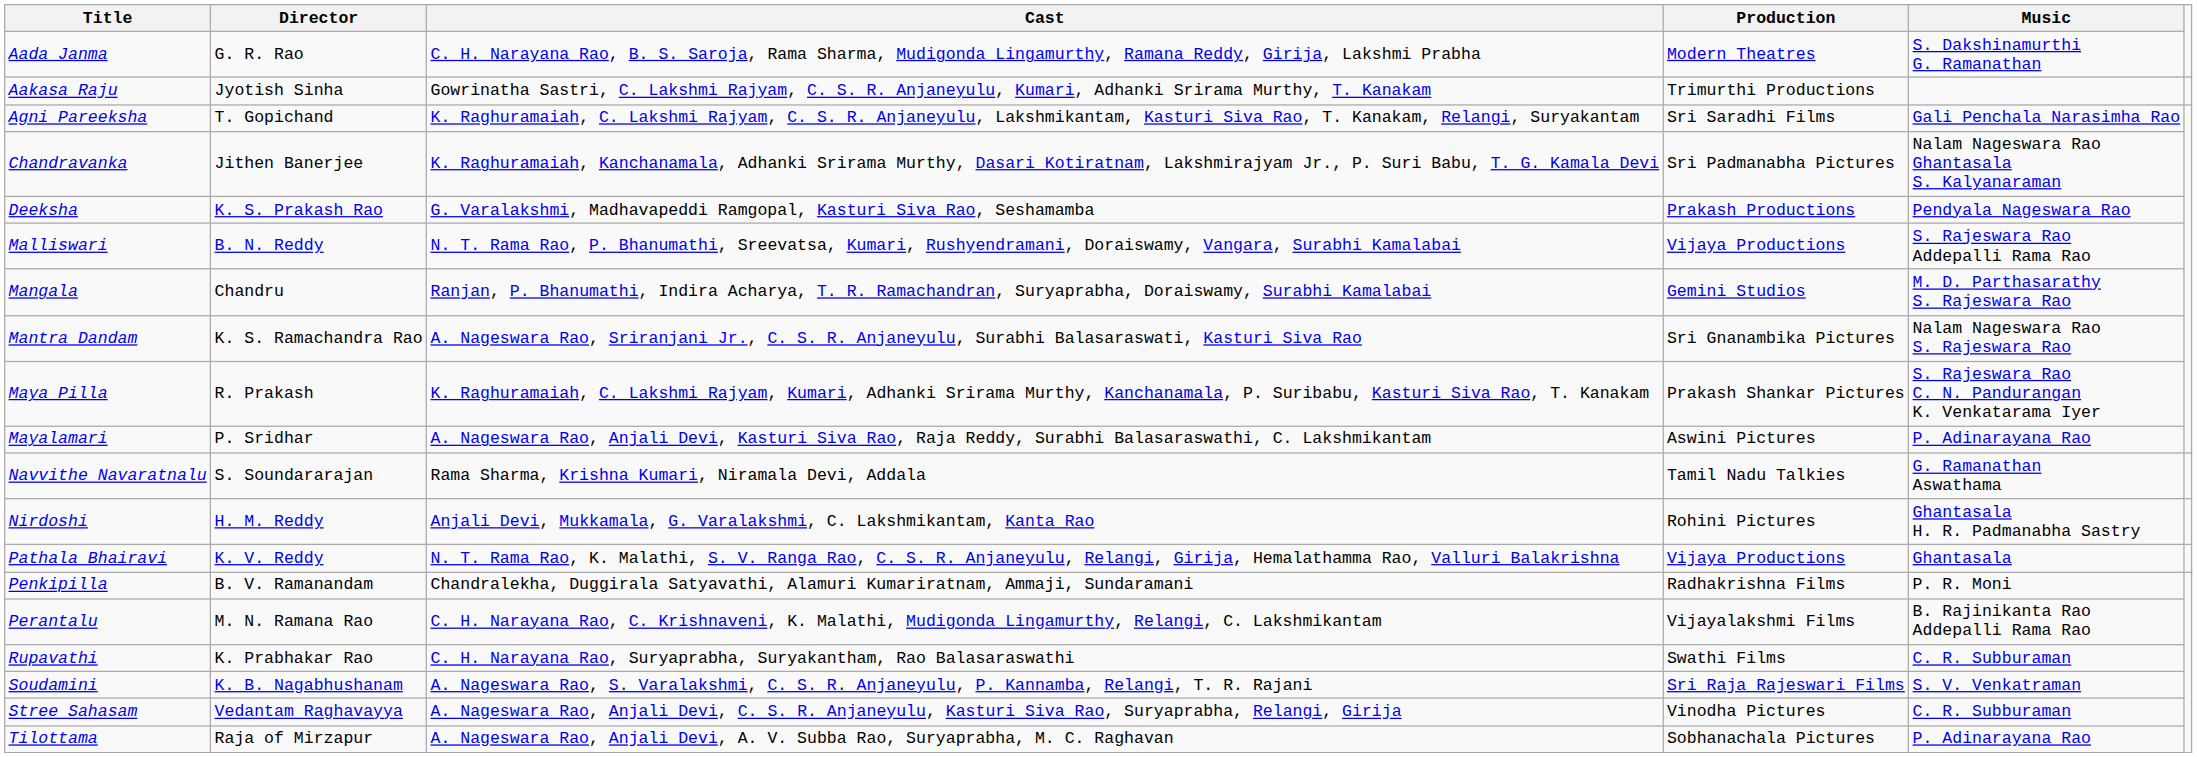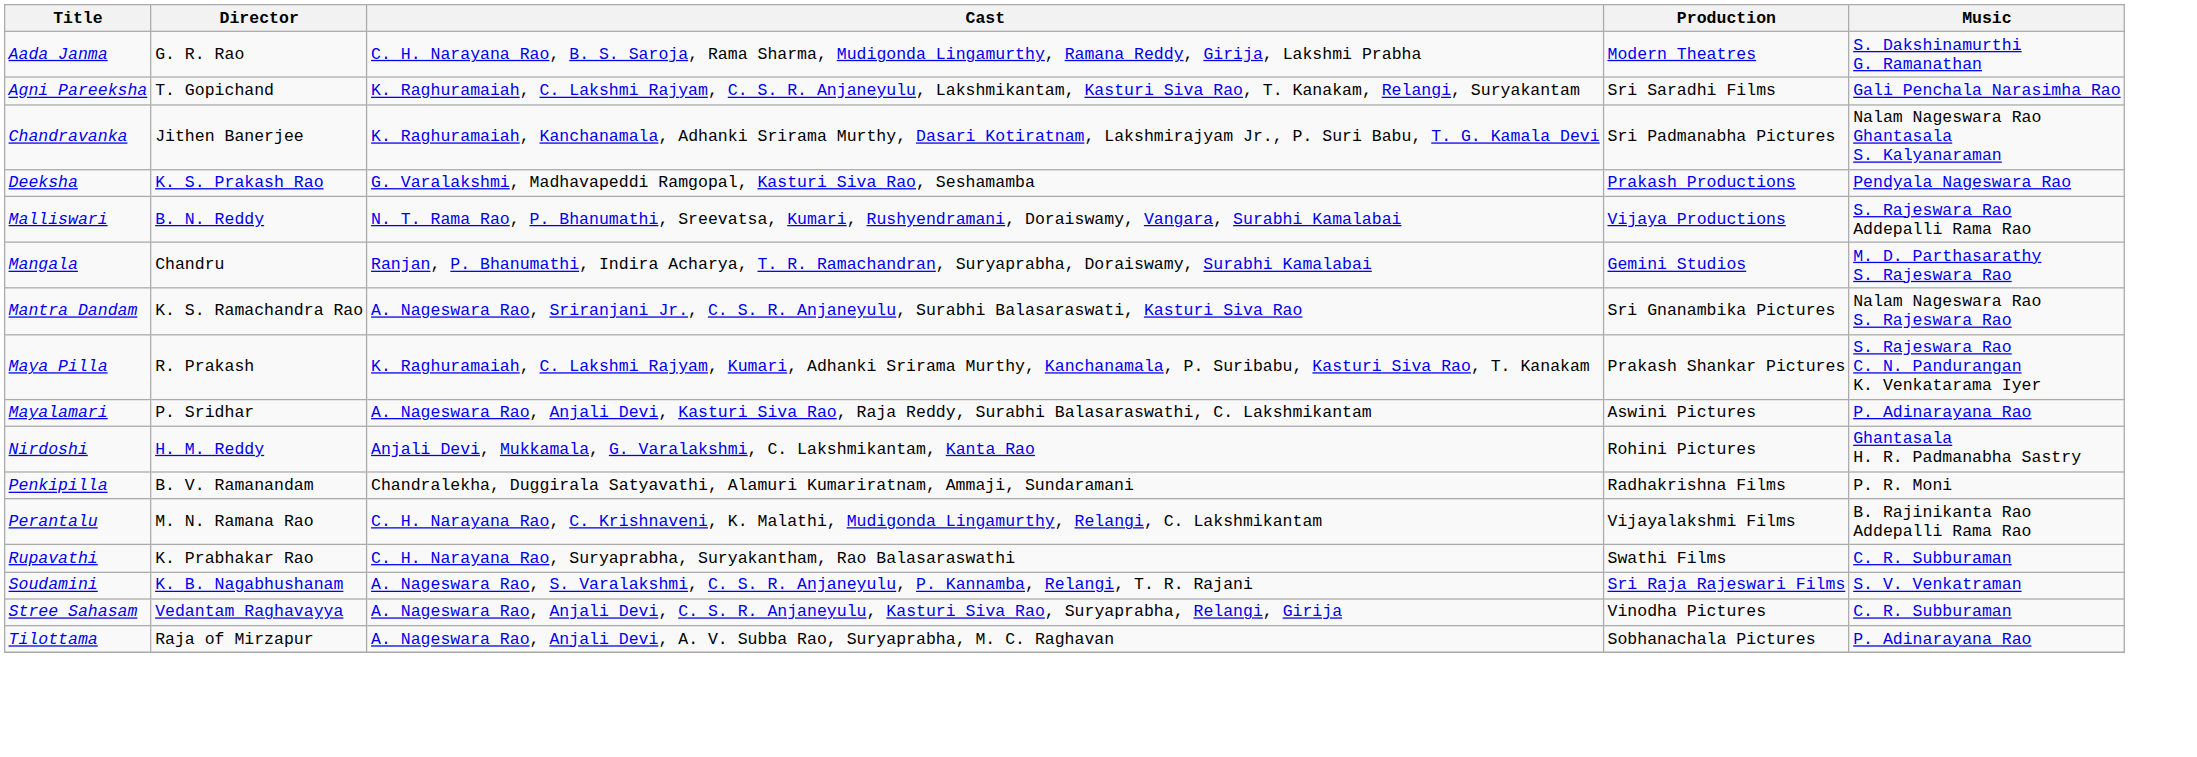 <table class="wikitable">
 <tr>
 <th>Title</th>
 <th>Director</th>
 <th>Cast</th>
 <th>Production</th>
 <th>Music</th>
 </tr>
 <tr>
 <td><em><a href='#'>Aada Janma</a></em></td>
 <td>G. R. Rao</td>
 <td><a href='#'>C. H. Narayana Rao</a>, <a href='#'>B. S. Saroja</a>, Rama Sharma, <a href='#'>Mudigonda Lingamurthy</a>, <a href='#'>Ramana Reddy</a>, <a href='#'>Girija</a>, Lakshmi Prabha</td>
 <td><a href='#'>Modern Theatres</a></td>
 <td><a href='#'>S. Dakshinamurthi</a><br><a href='#'>G. Ramanathan</a></td>
-</tr>
-<tr>
-<td><em><a href='#'>Aakasa Raju</a></em></td>
-<td>Jyotish Sinha</td>
-<td>Gowrinatha Sastri, <a href='#'>C. Lakshmi Rajyam</a>, <a href='#'>C. S. R. Anjaneyulu</a>, <a href='#'>Kumari</a>, Adhanki Srirama Murthy, <a href='#'>T. Kanakam</a></td>
-<td>Trimurthi Productions</td>
-<td></td>
-<td></td>
 </tr>
 <tr>
 <td><em><a href='#'>Agni Pareeksha</a></em></td>
 <td>T. Gopichand</td>
 <td><a href='#'>K. Raghuramaiah</a>, <a href='#'>C. Lakshmi Rajyam</a>, <a href='#'>C. S. R. Anjaneyulu</a>, Lakshmikantam, <a href='#'>Kasturi Siva Rao</a>, T. Kanakam, <a href='#'>Relangi</a>, Suryakantam</td>
 <td>Sri Saradhi Films</td>
 <td><a href='#'>Gali Penchala Narasimha Rao</a></td>
 </tr>
 <tr>
 <td><em><a href='#'>Chandravanka</a></em></td>
 <td>Jithen Banerjee</td>
 <td><a href='#'>K. Raghuramaiah</a>, <a href='#'>Kanchanamala</a>, Adhanki Srirama Murthy, <a href='#'>Dasari Kotiratnam</a>, Lakshmirajyam Jr., P. Suri Babu, <a href='#'>T. G. Kamala Devi</a></td>
 <td>Sri Padmanabha Pictures</td>
 <td>Nalam Nageswara Rao<br><a href='#'>Ghantasala</a><br><a href='#'>S. Kalyanaraman</a></td>
 </tr>
 <tr>
 <td><em><a href='#'>Deeksha</a></em></td>
 <td><a href='#'>K. S. Prakash Rao</a></td>
 <td><a href='#'>G. Varalakshmi</a>, Madhavapeddi Ramgopal, <a href='#'>Kasturi Siva Rao</a>, Seshamamba</td>
 <td><a href='#'>Prakash Productions</a></td>
 <td><a href='#'>Pendyala Nageswara Rao</a></td>
 </tr>
 <tr>
 <td><em><a href='#'>Malliswari</a></em></td>
 <td><a href='#'>B. N. Reddy</a></td>
 <td><a href='#'>N. T. Rama Rao</a>, <a href='#'>P. Bhanumathi</a>, Sreevatsa, <a href='#'>Kumari</a>, <a href='#'>Rushyendramani</a>, Doraiswamy, <a href='#'>Vangara</a>, <a href='#'>Surabhi Kamalabai</a></td>
 <td><a href='#'>Vijaya Productions</a></td>
 <td><a href='#'>S. Rajeswara Rao</a><br>Addepalli Rama Rao</td>
 </tr>
 <tr>
 <td><em><a href='#'>Mangala</a></em></td>
 <td>Chandru</td>
 <td><a href='#'>Ranjan</a>, <a href='#'>P. Bhanumathi</a>, Indira Acharya, <a href='#'>T. R. Ramachandran</a>, Suryaprabha, Doraiswamy, <a href='#'>Surabhi Kamalabai</a></td>
 <td><a href='#'>Gemini Studios</a></td>
 <td><a href='#'>M. D. Parthasarathy</a><br><a href='#'>S. Rajeswara Rao</a></td>
 </tr>
 <tr>
 <td><em><a href='#'>Mantra Dandam</a></em></td>
 <td>K. S. Ramachandra Rao</td>
 <td><a href='#'>A. Nageswara Rao</a>, <a href='#'>Sriranjani Jr.</a>, <a href='#'>C. S. R. Anjaneyulu</a>, Surabhi Balasaraswati, <a href='#'>Kasturi Siva Rao</a></td>
 <td>Sri Gnanambika Pictures</td>
 <td>Nalam Nageswara Rao<br><a href='#'>S. Rajeswara Rao</a></td>
 </tr>
 <tr>
 <td><em><a href='#'>Maya Pilla</a></em></td>
 <td>R. Prakash</td>
 <td><a href='#'>K. Raghuramaiah</a>, <a href='#'>C. Lakshmi Rajyam</a>, <a href='#'>Kumari</a>, Adhanki Srirama Murthy, <a href='#'>Kanchanamala</a>, P. Suribabu, <a href='#'>Kasturi Siva Rao</a>, T. Kanakam</td>
 <td>Prakash Shankar Pictures</td>
 <td><a href='#'>S. Rajeswara Rao</a><br><a href='#'>C. N. Pandurangan</a><br>K. Venkatarama Iyer</td>
 </tr>
 <tr>
 <td><em><a href='#'>Mayalamari</a></em></td>
 <td>P. Sridhar</td>
 <td><a href='#'>A. Nageswara Rao</a>, <a href='#'>Anjali Devi</a>, <a href='#'>Kasturi Siva Rao</a>, Raja Reddy, Surabhi Balasaraswathi, C. Lakshmikantam</td>
 <td>Aswini Pictures</td>
 <td><a href='#'>P. Adinarayana Rao</a></td>
 </tr>
 <tr>
-<td><em><a href='#'>Navvithe Navaratnalu</a></em></td>
-<td>S. Soundararajan</td>
-<td>Rama Sharma, <a href='#'>Krishna Kumari</a>, Niramala Devi, Addala</td>
-<td>Tamil Nadu Talkies</td>
-<td><a href='#'>G. Ramanathan</a><br>Aswathama</td>
-<td></td>
-</tr>
-<tr>
 <td><em><a href='#'>Nirdoshi</a></em></td>
 <td><a href='#'>H. M. Reddy</a></td>
 <td><a href='#'>Anjali Devi</a>, <a href='#'>Mukkamala</a>, <a href='#'>G. Varalakshmi</a>, C. Lakshmikantam, <a href='#'>Kanta Rao</a></td>
 <td>Rohini Pictures</td>
 <td><a href='#'>Ghantasala</a><br>H. R. Padmanabha Sastry</td>
-</tr>
-<tr>
-<td><em><a href='#'>Pathala Bhairavi</a></em></td>
-<td><a href='#'>K. V. Reddy</a></td>
-<td><a href='#'>N. T. Rama Rao</a>, K. Malathi, <a href='#'>S. V. Ranga Rao</a>, <a href='#'>C. S. R. Anjaneyulu</a>, <a href='#'>Relangi</a>, <a href='#'>Girija</a>, Hemalathamma Rao, <a href='#'>Valluri Balakrishna</a></td>
-<td><a href='#'>Vijaya Productions</a></td>
-<td><a href='#'>Ghantasala</a></td>
-<td></td>
 </tr>
 <tr>
 <td><em><a href='#'>Penkipilla</a></em></td>
 <td>B. V. Ramanandam</td>
 <td>Chandralekha, Duggirala Satyavathi, Alamuri Kumariratnam, Ammaji, Sundaramani</td>
 <td>Radhakrishna Films</td>
 <td>P. R. Moni</td>
 </tr>
 <tr>
 <td><em><a href='#'>Perantalu</a></em></td>
 <td>M. N. Ramana Rao</td>
 <td><a href='#'>C. H. Narayana Rao</a>, <a href='#'>C. Krishnaveni</a>, K. Malathi, <a href='#'>Mudigonda Lingamurthy</a>, <a href='#'>Relangi</a>, C. Lakshmikantam</td>
 <td>Vijayalakshmi Films</td>
 <td>B. Rajinikanta Rao<br>Addepalli Rama Rao</td>
 </tr>
 <tr>
 <td><em><a href='#'>Rupavathi</a></em></td>
 <td>K. Prabhakar Rao</td>
 <td><a href='#'>C. H. Narayana Rao</a>, Suryaprabha, Suryakantham, Rao Balasaraswathi</td>
 <td>Swathi Films</td>
 <td><a href='#'>C. R. Subburaman</a></td>
 </tr>
 <tr>
 <td><em><a href='#'>Soudamini</a></em></td>
 <td><a href='#'>K. B. Nagabhushanam</a></td>
 <td><a href='#'>A. Nageswara Rao</a>, <a href='#'>S. Varalakshmi</a>, <a href='#'>C. S. R. Anjaneyulu</a>, <a href='#'>P. Kannamba</a>, <a href='#'>Relangi</a>, T. R. Rajani</td>
 <td><a href='#'>Sri Raja Rajeswari Films</a></td>
 <td><a href='#'>S. V. Venkatraman</a></td>
 </tr>
 <tr>
 <td><em><a href='#'>Stree Sahasam</a></em></td>
 <td><a href='#'>Vedantam Raghavayya</a></td>
 <td><a href='#'>A. Nageswara Rao</a>, <a href='#'>Anjali Devi</a>, <a href='#'>C. S. R. Anjaneyulu</a>, <a href='#'>Kasturi Siva Rao</a>, Suryaprabha, <a href='#'>Relangi</a>, <a href='#'>Girija</a></td>
 <td>Vinodha Pictures</td>
 <td><a href='#'>C. R. Subburaman</a></td>
 </tr>
 <tr>
 <td><em><a href='#'>Tilottama</a></em></td>
 <td>Raja of Mirzapur</td>
 <td><a href='#'>A. Nageswara Rao</a>, <a href='#'>Anjali Devi</a>, A. V. Subba Rao, Suryaprabha, M. C. Raghavan</td>
 <td>Sobhanachala Pictures</td>
 <td><a href='#'>P. Adinarayana Rao</a></td>
 </tr>
 <tr>
 </tr>
 </table>
